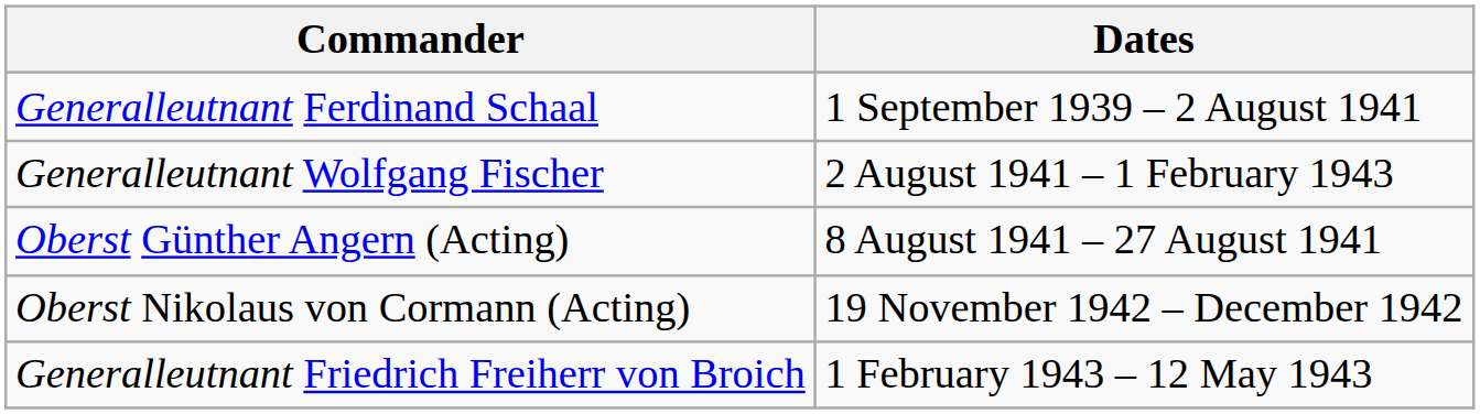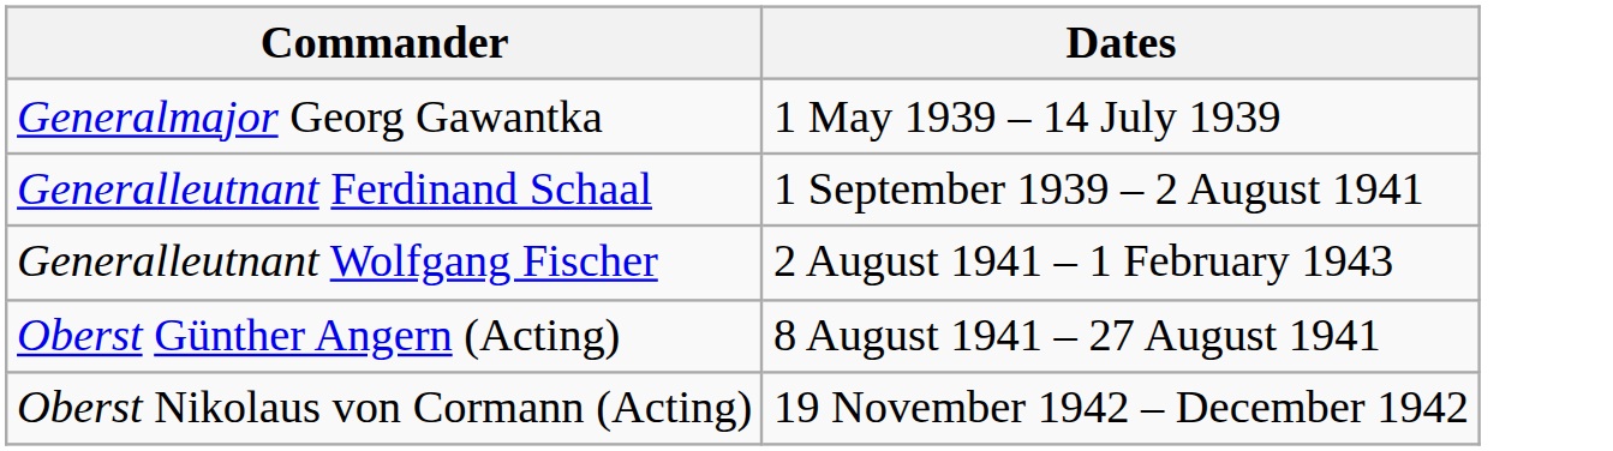 <table class="wikitable" align="left">
 <tr bgcolor="#efefef">
 <th>Commander</th>
 <th>Dates</th>
+</tr>
+<tr>
+<td><em><a href='#'>Generalmajor</a></em> Georg Gawantka</td>
+<td>1 May 1939 – 14 July 1939</td>
 </tr>
 <tr>
 <td><em><a href='#'>Generalleutnant</a></em> <a href='#'>Ferdinand Schaal</a></td>
 <td>1 September 1939 – 2 August 1941</td>
 </tr>
 <tr>
 <td><em>Generalleutnant</em> <a href='#'>Wolfgang Fischer</a></td>
 <td>2 August 1941 – 1 February 1943</td>
 </tr>
 <tr>
 <td><em><a href='#'>Oberst</a></em> <a href='#'>Günther Angern</a> (Acting)</td>
 <td>8 August 1941 – 27 August 1941</td>
 </tr>
 <tr>
 <td><em>Oberst</em> Nikolaus von Cormann (Acting)</td>
 <td>19 November 1942 – December 1942</td>
 </tr>
-<tr>
-<td><em>Generalleutnant</em> <a href='#'>Friedrich Freiherr von Broich</a></td>
-<td>1 February 1943 – 12 May 1943</td>
-</tr>
 </table>
